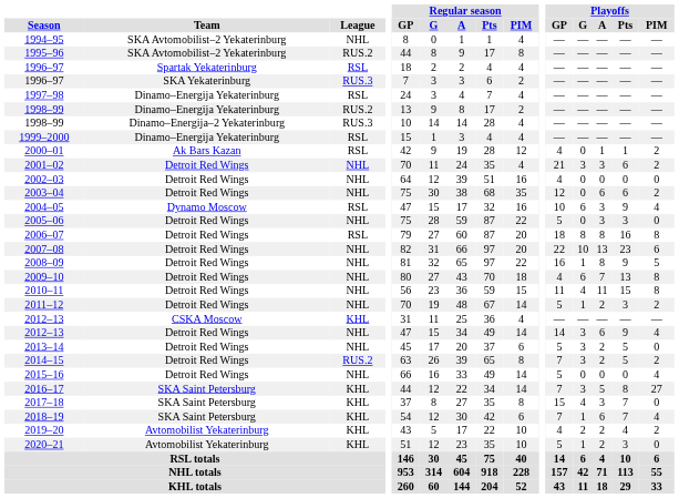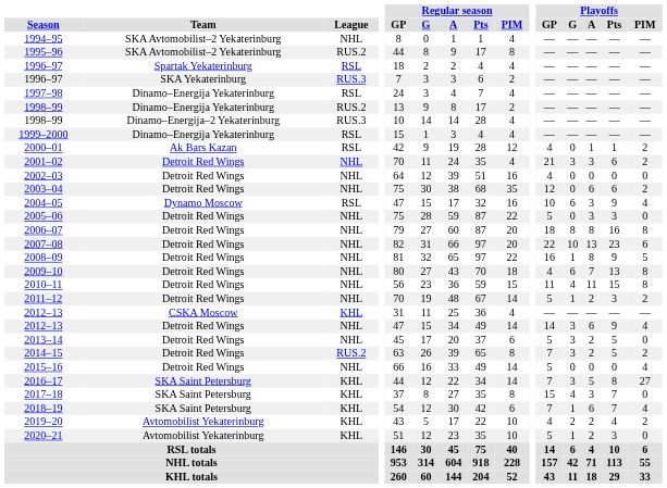 <table border="0" cellpadding="1" cellspacing="0" style="text-align:center; width:60em">
 <tr bgcolor="#e0e0e0">
 <th colspan="3" bgcolor="#ffffff"> </th>
 <th rowspan="99" bgcolor="#ffffff"> </th>
 <th colspan="5"><a href='#'>Regular season</a></th>
 <th rowspan="99" bgcolor="#ffffff"> </th>
 <th colspan="5"><a href='#'>Playoffs</a></th>
 </tr>
 <tr bgcolor="#e0e0e0">
 <th><a href='#'>Season</a></th>
 <th>Team</th>
 <th>League</th>
 <th>GP</th>
 <th><a href='#'>G</a></th>
 <th><a href='#'>A</a></th>
 <th><a href='#'>Pts</a></th>
 <th><a href='#'>PIM</a></th>
 <th>GP</th>
 <th>G</th>
 <th>A</th>
 <th>Pts</th>
 <th>PIM</th>
 </tr>
 <tr>
 <td><a href='#'>1994–95</a></td>
 <td>SKA Avtomobilist–2 Yekaterinburg</td>
 <td>NHL</td>
 <td>8</td>
 <td>0</td>
 <td>1</td>
 <td>1</td>
 <td>4</td>
 <td>—</td>
 <td>—</td>
 <td>—</td>
 <td>—</td>
 <td>—</td>
 </tr>
 <tr bgcolor="#f0f0f0">
 <td><a href='#'>1995–96</a></td>
 <td>SKA Avtomobilist–2 Yekaterinburg</td>
 <td>RUS.2</td>
 <td>44</td>
 <td>8</td>
 <td>9</td>
 <td>17</td>
 <td>8</td>
 <td>—</td>
 <td>—</td>
 <td>—</td>
 <td>—</td>
 <td>—</td>
 </tr>
 <tr>
 <td><a href='#'>1996–97</a></td>
 <td><a href='#'>Spartak Yekaterinburg</a></td>
 <td><a href='#'>RSL</a></td>
 <td>18</td>
 <td>2</td>
 <td>2</td>
 <td>4</td>
 <td>4</td>
 <td>—</td>
 <td>—</td>
 <td>—</td>
 <td>—</td>
 <td>—</td>
 </tr>
 <tr bgcolor="#f0f0f0">
 <td>1996–97</td>
 <td>SKA Yekaterinburg</td>
 <td><a href='#'>RUS.3</a></td>
 <td>7</td>
 <td>3</td>
 <td>3</td>
 <td>6</td>
 <td>2</td>
 <td>—</td>
 <td>—</td>
 <td>—</td>
 <td>—</td>
 <td>—</td>
 </tr>
 <tr>
 <td><a href='#'>1997–98</a></td>
 <td>Dinamo–Energija Yekaterinburg</td>
 <td>RSL</td>
 <td>24</td>
 <td>3</td>
 <td>4</td>
 <td>7</td>
 <td>4</td>
 <td>—</td>
 <td>—</td>
 <td>—</td>
 <td>—</td>
 <td>—</td>
 </tr>
 <tr bgcolor="#f0f0f0">
 <td><a href='#'>1998–99</a></td>
 <td>Dinamo–Energija Yekaterinburg</td>
 <td>RUS.2</td>
 <td>13</td>
 <td>9</td>
 <td>8</td>
 <td>17</td>
 <td>2</td>
 <td>—</td>
 <td>—</td>
 <td>—</td>
 <td>—</td>
 <td>—</td>
 </tr>
 <tr>
 <td>1998–99</td>
 <td>Dinamo–Energija–2 Yekaterinburg</td>
 <td>RUS.3</td>
 <td>10</td>
 <td>14</td>
 <td>14</td>
 <td>28</td>
 <td>4</td>
 <td>—</td>
 <td>—</td>
 <td>—</td>
 <td>—</td>
 <td>—</td>
 </tr>
 <tr bgcolor="#f0f0f0">
 <td><a href='#'>1999–2000</a></td>
 <td>Dinamo–Energija Yekaterinburg</td>
 <td>RSL</td>
 <td>15</td>
 <td>1</td>
 <td>3</td>
 <td>4</td>
 <td>4</td>
 <td>—</td>
 <td>—</td>
 <td>—</td>
 <td>—</td>
 <td>—</td>
 </tr>
 <tr>
 <td><a href='#'>2000–01</a></td>
 <td><a href='#'>Ak Bars Kazan</a></td>
 <td>RSL</td>
 <td>42</td>
 <td>9</td>
 <td>19</td>
 <td>28</td>
 <td>12</td>
 <td>4</td>
 <td>0</td>
 <td>1</td>
 <td>1</td>
 <td>2</td>
 </tr>
 <tr bgcolor="#f0f0f0">
 <td><a href='#'>2001–02</a></td>
 <td><a href='#'>Detroit Red Wings</a></td>
 <td><a href='#'>NHL</a></td>
 <td>70</td>
 <td>11</td>
 <td>24</td>
 <td>35</td>
 <td>4</td>
 <td>21</td>
 <td>3</td>
 <td>3</td>
 <td>6</td>
 <td>2</td>
 </tr>
 <tr>
 <td><a href='#'>2002–03</a></td>
 <td>Detroit Red Wings</td>
 <td>NHL</td>
 <td>64</td>
 <td>12</td>
 <td>39</td>
 <td>51</td>
 <td>16</td>
 <td>4</td>
 <td>0</td>
 <td>0</td>
 <td>0</td>
 <td>0</td>
 </tr>
 <tr bgcolor="#f0f0f0">
 <td><a href='#'>2003–04</a></td>
 <td>Detroit Red Wings</td>
 <td>NHL</td>
 <td>75</td>
 <td>30</td>
 <td>38</td>
 <td>68</td>
 <td>35</td>
 <td>12</td>
 <td>0</td>
 <td>6</td>
 <td>6</td>
 <td>2</td>
 </tr>
 <tr>
 <td><a href='#'>2004–05</a></td>
 <td><a href='#'>Dynamo Moscow</a></td>
 <td>RSL</td>
 <td>47</td>
 <td>15</td>
 <td>17</td>
 <td>32</td>
 <td>16</td>
 <td>10</td>
 <td>6</td>
 <td>3</td>
 <td>9</td>
 <td>4</td>
 </tr>
 <tr bgcolor="#f0f0f0">
 <td><a href='#'>2005–06</a></td>
 <td>Detroit Red Wings</td>
 <td>NHL</td>
 <td>75</td>
 <td>28</td>
 <td>59</td>
 <td>87</td>
 <td>22</td>
 <td>5</td>
 <td>0</td>
 <td>3</td>
 <td>3</td>
 <td>0</td>
 </tr>
 <tr>
 <td><a href='#'>2006–07</a></td>
 <td>Detroit Red Wings</td>
-<td>RSL</td>
+<td>NHL</td>
 <td>79</td>
 <td>27</td>
 <td>60</td>
 <td>87</td>
 <td>20</td>
 <td>18</td>
 <td>8</td>
 <td>8</td>
 <td>16</td>
 <td>8</td>
 </tr>
 <tr bgcolor="#f0f0f0">
 <td><a href='#'>2007–08</a></td>
 <td>Detroit Red Wings</td>
 <td>NHL</td>
 <td>82</td>
 <td>31</td>
 <td>66</td>
 <td>97</td>
 <td>20</td>
 <td>22</td>
 <td>10</td>
 <td>13</td>
 <td>23</td>
 <td>6</td>
 </tr>
 <tr>
 <td><a href='#'>2008–09</a></td>
 <td>Detroit Red Wings</td>
 <td>NHL</td>
 <td>81</td>
 <td>32</td>
 <td>65</td>
 <td>97</td>
 <td>22</td>
 <td>16</td>
 <td>1</td>
 <td>8</td>
 <td>9</td>
 <td>5</td>
 </tr>
 <tr bgcolor="#f0f0f0">
 <td><a href='#'>2009–10</a></td>
 <td>Detroit Red Wings</td>
 <td>NHL</td>
 <td>80</td>
 <td>27</td>
 <td>43</td>
 <td>70</td>
 <td>18</td>
 <td>4</td>
 <td>6</td>
 <td>7</td>
 <td>13</td>
 <td>8</td>
 </tr>
 <tr>
 <td><a href='#'>2010–11</a></td>
 <td>Detroit Red Wings</td>
 <td>NHL</td>
 <td>56</td>
 <td>23</td>
 <td>36</td>
 <td>59</td>
 <td>15</td>
 <td>11</td>
 <td>4</td>
 <td>11</td>
 <td>15</td>
 <td>8</td>
 </tr>
 <tr bgcolor="#f0f0f0">
 <td><a href='#'>2011–12</a></td>
 <td>Detroit Red Wings</td>
 <td>NHL</td>
 <td>70</td>
 <td>19</td>
 <td>48</td>
 <td>67</td>
 <td>14</td>
 <td>5</td>
 <td>1</td>
 <td>2</td>
 <td>3</td>
 <td>2</td>
 </tr>
 <tr>
 <td><a href='#'>2012–13</a></td>
 <td><a href='#'>CSKA Moscow</a></td>
 <td><a href='#'>KHL</a></td>
 <td>31</td>
 <td>11</td>
 <td>25</td>
 <td>36</td>
 <td>4</td>
 <td>—</td>
 <td>—</td>
 <td>—</td>
 <td>—</td>
 <td>—</td>
 </tr>
 <tr bgcolor="#f0f0f0">
 <td><a href='#'>2012–13</a></td>
 <td>Detroit Red Wings</td>
 <td>NHL</td>
 <td>47</td>
 <td>15</td>
 <td>34</td>
 <td>49</td>
 <td>14</td>
 <td>14</td>
 <td>3</td>
 <td>6</td>
 <td>9</td>
 <td>4</td>
 </tr>
 <tr>
 <td><a href='#'>2013–14</a></td>
 <td>Detroit Red Wings</td>
 <td>NHL</td>
 <td>45</td>
 <td>17</td>
 <td>20</td>
 <td>37</td>
 <td>6</td>
 <td>5</td>
 <td>3</td>
 <td>2</td>
 <td>5</td>
 <td>0</td>
 </tr>
 <tr bgcolor="#f0f0f0">
 <td><a href='#'>2014–15</a></td>
 <td>Detroit Red Wings</td>
 <td><a href='#'>RUS.2</a></td>
 <td>63</td>
 <td>26</td>
 <td>39</td>
 <td>65</td>
 <td>8</td>
 <td>7</td>
 <td>3</td>
 <td>2</td>
 <td>5</td>
 <td>2</td>
 </tr>
 <tr>
 <td><a href='#'>2015–16</a></td>
 <td>Detroit Red Wings</td>
 <td>NHL</td>
 <td>66</td>
 <td>16</td>
 <td>33</td>
 <td>49</td>
 <td>14</td>
 <td>5</td>
 <td>0</td>
 <td>0</td>
 <td>0</td>
 <td>4</td>
 </tr>
 <tr bgcolor="#f0f0f0">
 <td><a href='#'>2016–17</a></td>
 <td><a href='#'>SKA Saint Petersburg</a></td>
 <td>KHL</td>
 <td>44</td>
 <td>12</td>
 <td>22</td>
 <td>34</td>
 <td>14</td>
 <td>7</td>
 <td>3</td>
 <td>5</td>
 <td>8</td>
 <td>27</td>
 </tr>
 <tr>
 <td><a href='#'>2017–18</a></td>
 <td>SKA Saint Petersburg</td>
 <td>KHL</td>
 <td>37</td>
 <td>8</td>
 <td>27</td>
 <td>35</td>
 <td>8</td>
 <td>15</td>
 <td>4</td>
 <td>3</td>
 <td>7</td>
 <td>0</td>
 </tr>
 <tr bgcolor="#f0f0f0">
 <td><a href='#'>2018–19</a></td>
 <td>SKA Saint Petersburg</td>
 <td>KHL</td>
 <td>54</td>
 <td>12</td>
 <td>30</td>
 <td>42</td>
 <td>6</td>
 <td>7</td>
 <td>1</td>
 <td>6</td>
 <td>7</td>
 <td>4</td>
 </tr>
 <tr>
 <td><a href='#'>2019–20</a></td>
 <td><a href='#'>Avtomobilist Yekaterinburg</a></td>
 <td>KHL</td>
 <td>43</td>
 <td>5</td>
 <td>17</td>
 <td>22</td>
 <td>10</td>
 <td>4</td>
 <td>2</td>
 <td>2</td>
 <td>4</td>
 <td>2</td>
 </tr>
 <tr bgcolor="#f0f0f0">
 <td><a href='#'>2020–21</a></td>
 <td>Avtomobilist Yekaterinburg</td>
 <td>KHL</td>
 <td>51</td>
 <td>12</td>
 <td>23</td>
 <td>35</td>
 <td>10</td>
 <td>5</td>
 <td>1</td>
 <td>2</td>
 <td>3</td>
 <td>0</td>
 </tr>
 <tr bgcolor="#e0e0e0">
 <th colspan="3">RSL totals</th>
 <th>146</th>
 <th>30</th>
 <th>45</th>
 <th>75</th>
 <th>40</th>
 <th>14</th>
 <th>6</th>
 <th>4</th>
 <th>10</th>
 <th>6</th>
 </tr>
 <tr bgcolor="#e0e0e0">
 <th colspan="3">NHL totals</th>
 <th>953</th>
 <th>314</th>
 <th>604</th>
 <th>918</th>
 <th>228</th>
 <th>157</th>
 <th>42</th>
 <th>71</th>
 <th>113</th>
 <th>55</th>
 </tr>
 <tr bgcolor="#e0e0e0">
 <th colspan="3">KHL totals</th>
 <th>260</th>
 <th>60</th>
 <th>144</th>
 <th>204</th>
 <th>52</th>
 <th>43</th>
 <th>11</th>
 <th>18</th>
 <th>29</th>
 <th>33</th>
 </tr>
 </table>
